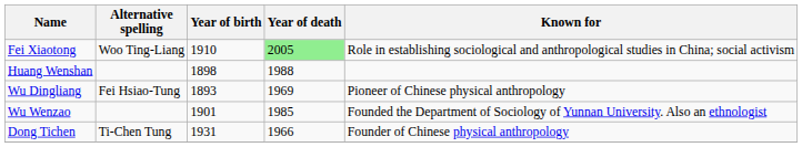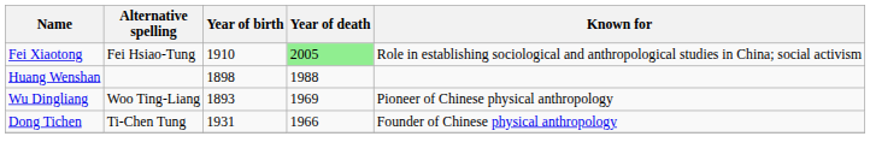 <table class="wikitable sortable">
 <tr>
 <th>Name</th>
 <th>Alternative <br>spelling</th>
 <th>Year of birth</th>
 <th>Year of death</th>
 <th>Known for</th>
 </tr>
 <tr>
 <td><a href='#'>Fei Xiaotong</a></td>
-<td>Woo Ting-Liang</td>
+<td>Fei Hsiao-Tung</td>
 <td>1910</td>
 <td style="background: lightgreen;">2005</td>
 <td>Role in establishing sociological and anthropological studies in China; social activism</td>
 </tr>
 <tr>
 <td><a href='#'>Huang Wenshan</a></td>
 <td></td>
 <td>1898</td>
 <td>1988</td>
 <td></td>
 </tr>
 <tr>
 <td><a href='#'>Wu Dingliang</a></td>
-<td>Fei Hsiao-Tung</td>
+<td>Woo Ting-Liang</td>
 <td>1893</td>
 <td>1969</td>
 <td>Pioneer of Chinese physical anthropology</td>
-</tr>
-<tr>
-<td><a href='#'>Wu Wenzao</a></td>
-<td></td>
-<td>1901</td>
-<td>1985</td>
-<td>Founded the Department of Sociology of <a href='#'>Yunnan University</a>. Also an <a href='#'>ethnologist</a></td>
 </tr>
 <tr>
 <td><a href='#'>Dong Tichen</a></td>
 <td>Ti-Chen Tung</td>
 <td>1931</td>
 <td>1966</td>
 <td>Founder of Chinese <a href='#'>physical anthropology</a></td>
 </tr>
 <tr>
 </tr>
 </table>
